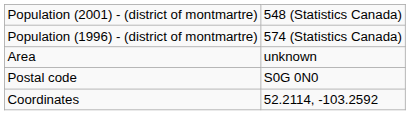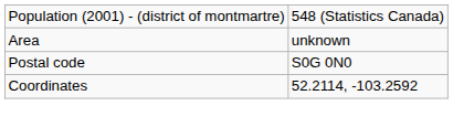 <table class="wikitable">
 <tr>
 <td>Population (2001) - (district of montmartre)</td>
 <td>548  (Statistics Canada)</td>
-</tr>
-<tr>
-<td>Population (1996) - (district of montmartre)</td>
-<td>574  (Statistics Canada)</td>
 </tr>
 <tr>
 <td>Area</td>
 <td>unknown</td>
 </tr>
 <tr>
 <td>Postal code</td>
 <td>S0G 0N0</td>
 </tr>
 <tr>
 <td>Coordinates</td>
 <td>52.2114, -103.2592</td>
 </tr>
 </table>
